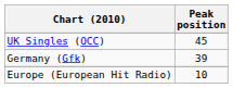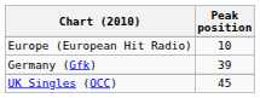 <table class="wikitable sortable">
 <tr>
 <th>Chart (2010)</th>
 <th>Peak<br>position</th>
 </tr>
 <tr>
 </tr>
 <tr>
 </tr>
 <tr>
 </tr>
 <tr>
 </tr>
 <tr>
-<td><a href='#'>UK Singles</a> (<a href='#'>OCC</a>)</td>
-<td style="text-align:center;">45</td>
+<td>Europe (European Hit Radio)</td>
+<td align="center">10</td>
 </tr>
 <tr>
 <td>Germany (<a href='#'>Gfk</a>)</td>
 <td style="text-align:center;">39</td>
 </tr>
 <tr>
 </tr>
 <tr>
-<td>Europe (European Hit Radio)</td>
-<td align="center">10</td>
+<td><a href='#'>UK Singles</a> (<a href='#'>OCC</a>)</td>
+<td style="text-align:center;">45</td>
 </tr>
 </table>
